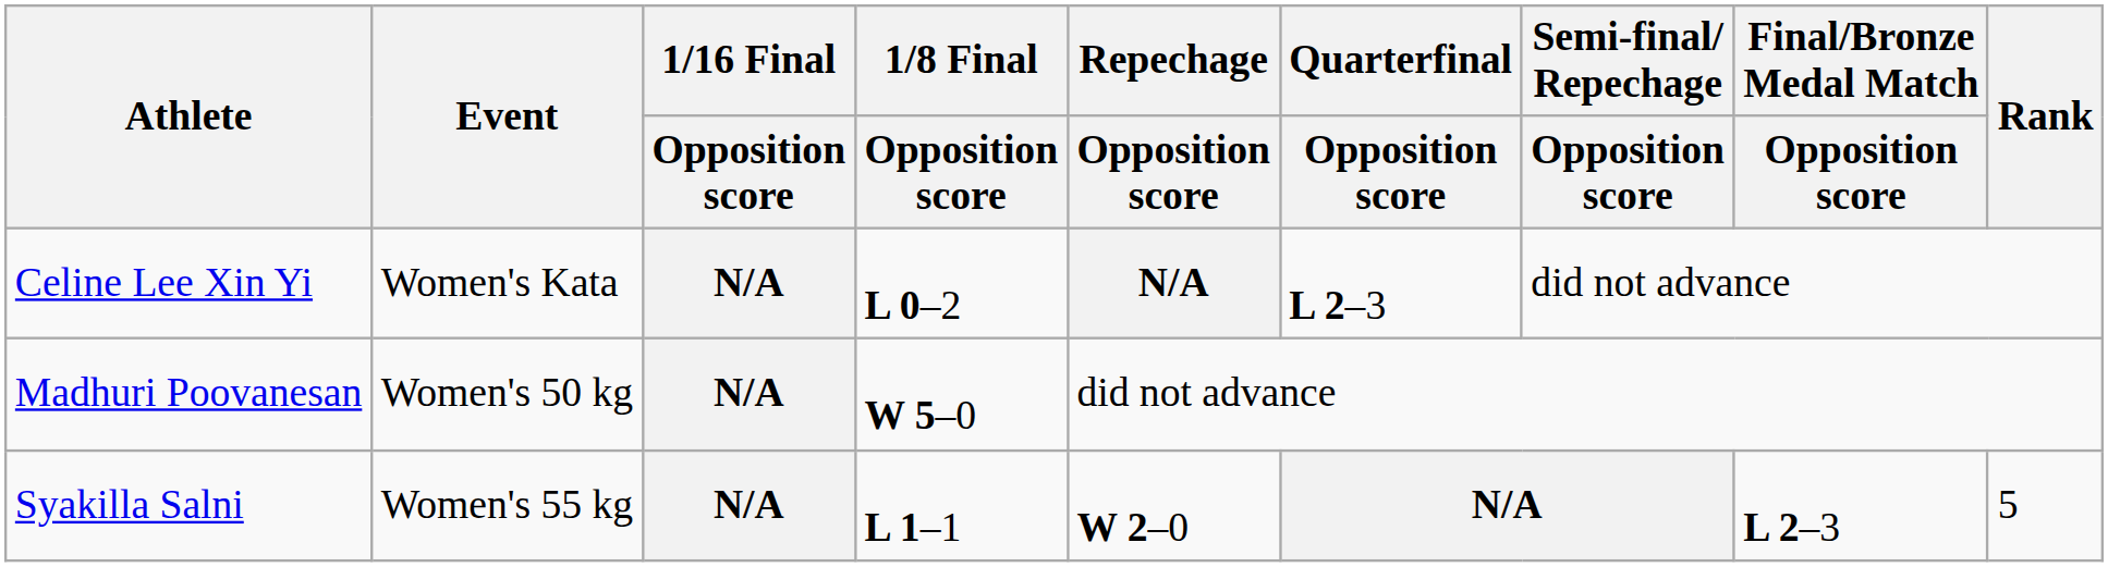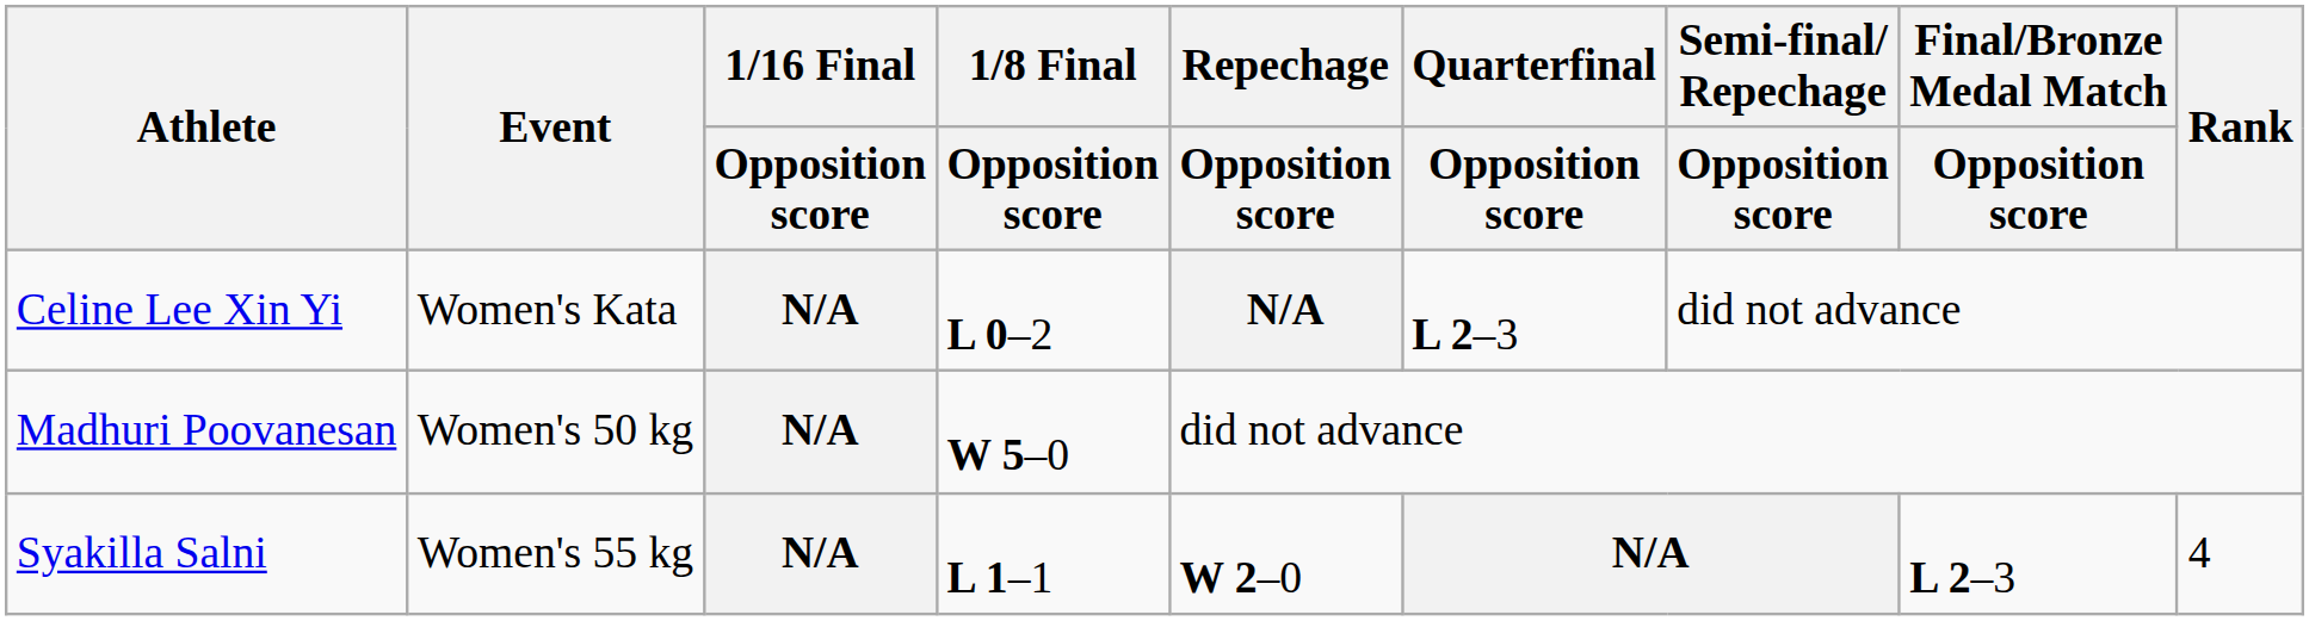 <table class="wikitable">
 <tr>
 <th rowspan="2">Athlete</th>
 <th rowspan="2">Event</th>
 <th>1/16 Final</th>
 <th>1/8 Final</th>
 <th>Repechage</th>
 <th>Quarterfinal</th>
 <th>Semi-final/<br>Repechage</th>
 <th>Final/Bronze<br>Medal Match</th>
 <th rowspan="2">Rank</th>
 </tr>
 <tr>
 <th>Opposition<br> score</th>
 <th>Opposition<br> score</th>
 <th>Opposition<br> score</th>
 <th>Opposition<br> score</th>
 <th>Opposition<br> score</th>
 <th>Opposition<br> score</th>
 </tr>
 <tr>
 <td><a href='#'>Celine Lee Xin Yi</a></td>
 <td>Women's Kata</td>
 <th>N/A</th>
 <td><br><strong>L 0</strong>–2</td>
 <th>N/A</th>
 <td><br><strong>L 2</strong>–3</td>
 <td colspan="3">did not advance</td>
 </tr>
 <tr>
 <td><a href='#'>Madhuri Poovanesan</a></td>
 <td>Women's 50 kg</td>
 <th>N/A</th>
 <td><br><strong>W 5</strong>–0</td>
 <td colspan="5">did not advance</td>
 </tr>
 <tr>
 <td><a href='#'>Syakilla Salni</a></td>
 <td>Women's 55 kg</td>
 <th>N/A</th>
 <td><br><strong>L 1</strong>–1</td>
 <td><br><strong>W 2</strong>–0</td>
 <th colspan="2">N/A</th>
 <td><br><strong>L 2</strong>–3</td>
-<td>5</td>
+<td>4</td>
 </tr>
 </table>
